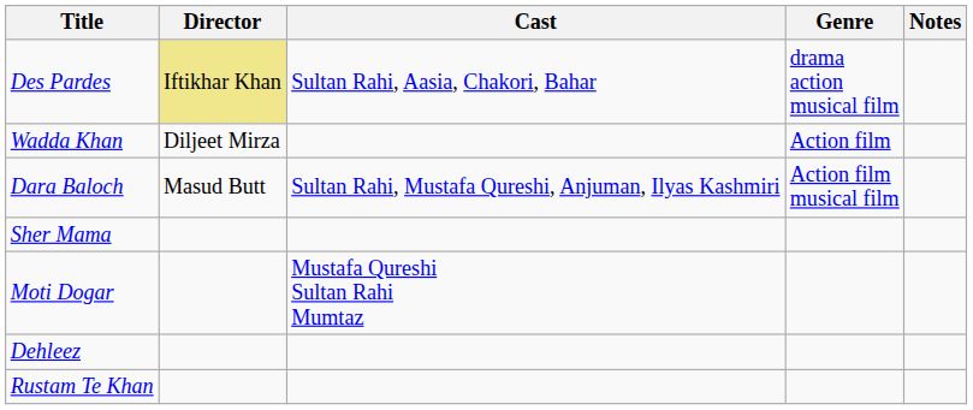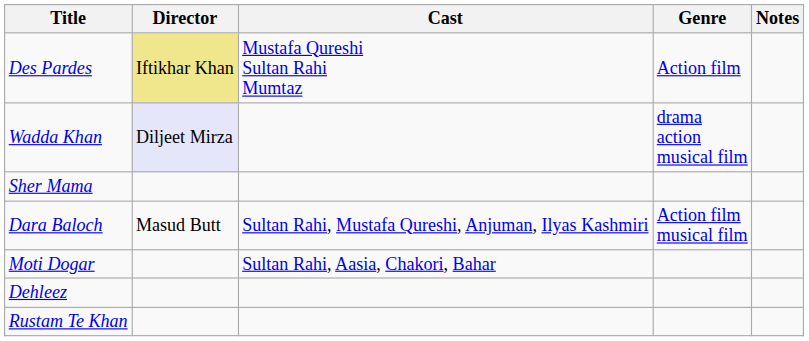 <table class="wikitable">
 <tr>
 <th>Title</th>
 <th>Director</th>
 <th>Cast</th>
 <th>Genre</th>
 <th>Notes</th>
 </tr>
 <tr>
 <td><em><a href='#'>Des Pardes</a></em></td>
 <td style="background: khaki;">Iftikhar Khan</td>
-<td><a href='#'>Sultan Rahi</a>, <a href='#'>Aasia</a>, <a href='#'>Chakori</a>, <a href='#'>Bahar</a></td>
+<td><a href='#'>Mustafa Qureshi</a><br><a href='#'>Sultan Rahi</a><br><a href='#'>Mumtaz</a></td>
+<td><a href='#'>Action film</a></td>
+<td></td>
+</tr>
+<tr>
+<td><em><a href='#'>Wadda Khan</a></em></td>
+<td style="background: lavender;">Diljeet Mirza</td>
+<td></td>
 <td><a href='#'>drama</a><br><a href='#'>action</a><br><a href='#'>musical film</a></td>
 <td></td>
 </tr>
 <tr>
-<td><em><a href='#'>Wadda Khan</a></em></td>
-<td>Diljeet Mirza</td>
+<td><em><a href='#'>Sher Mama</a></em></td>
 <td></td>
-<td><a href='#'>Action film</a></td>
+<td></td>
+<td></td>
 <td></td>
 </tr>
 <tr>
 <td><em><a href='#'>Dara Baloch</a></em></td>
 <td>Masud Butt</td>
 <td><a href='#'>Sultan Rahi</a>, <a href='#'>Mustafa Qureshi</a>, <a href='#'>Anjuman</a>, <a href='#'>Ilyas Kashmiri</a></td>
 <td><a href='#'>Action film</a><br><a href='#'>musical film</a></td>
 <td></td>
 </tr>
 <tr>
-<td><em><a href='#'>Sher Mama</a></em></td>
-<td></td>
-<td></td>
-<td></td>
-<td></td>
-</tr>
-<tr>
 <td><em><a href='#'>Moti Dogar</a></em></td>
 <td></td>
-<td><a href='#'>Mustafa Qureshi</a><br><a href='#'>Sultan Rahi</a><br><a href='#'>Mumtaz</a></td>
+<td><a href='#'>Sultan Rahi</a>, <a href='#'>Aasia</a>, <a href='#'>Chakori</a>, <a href='#'>Bahar</a></td>
 <td></td>
 <td></td>
 </tr>
 <tr>
 <td><em><a href='#'>Dehleez</a></em></td>
 <td></td>
 <td></td>
 <td></td>
 <td></td>
 </tr>
 <tr>
 <td><em><a href='#'>Rustam Te Khan</a></em></td>
 <td></td>
 <td></td>
 <td></td>
 </tr>
 </table>
